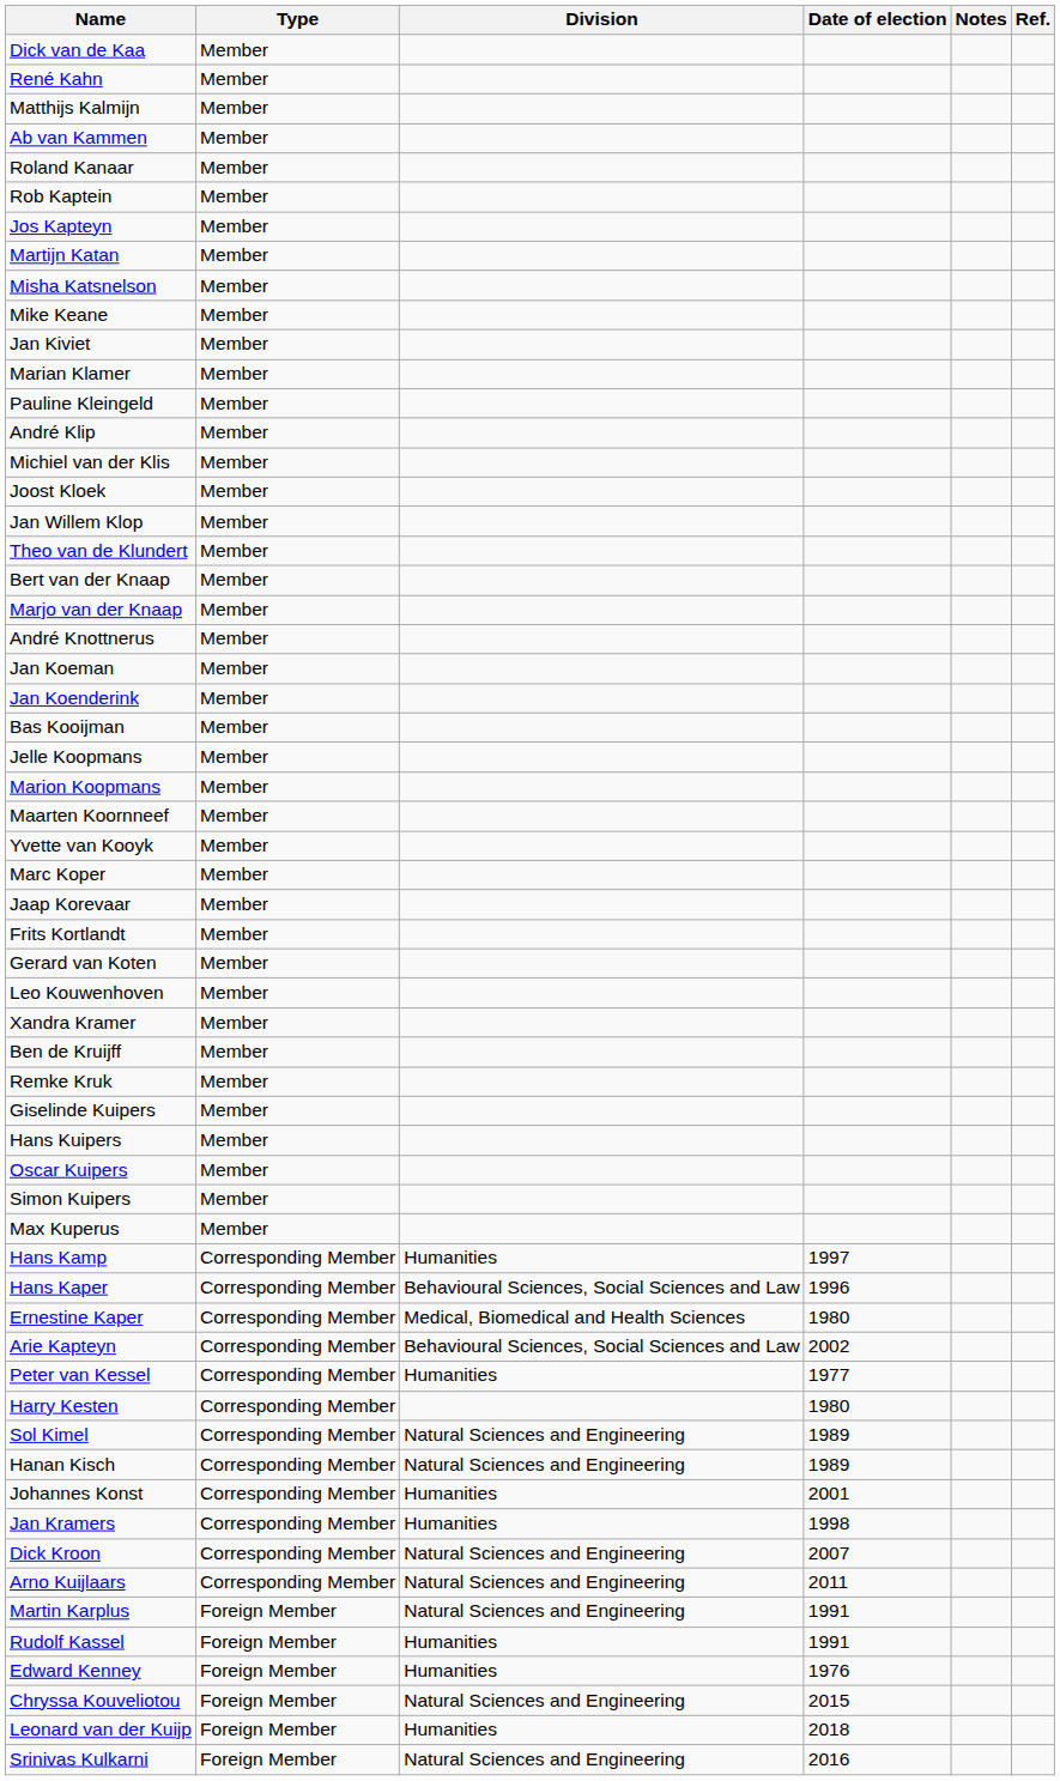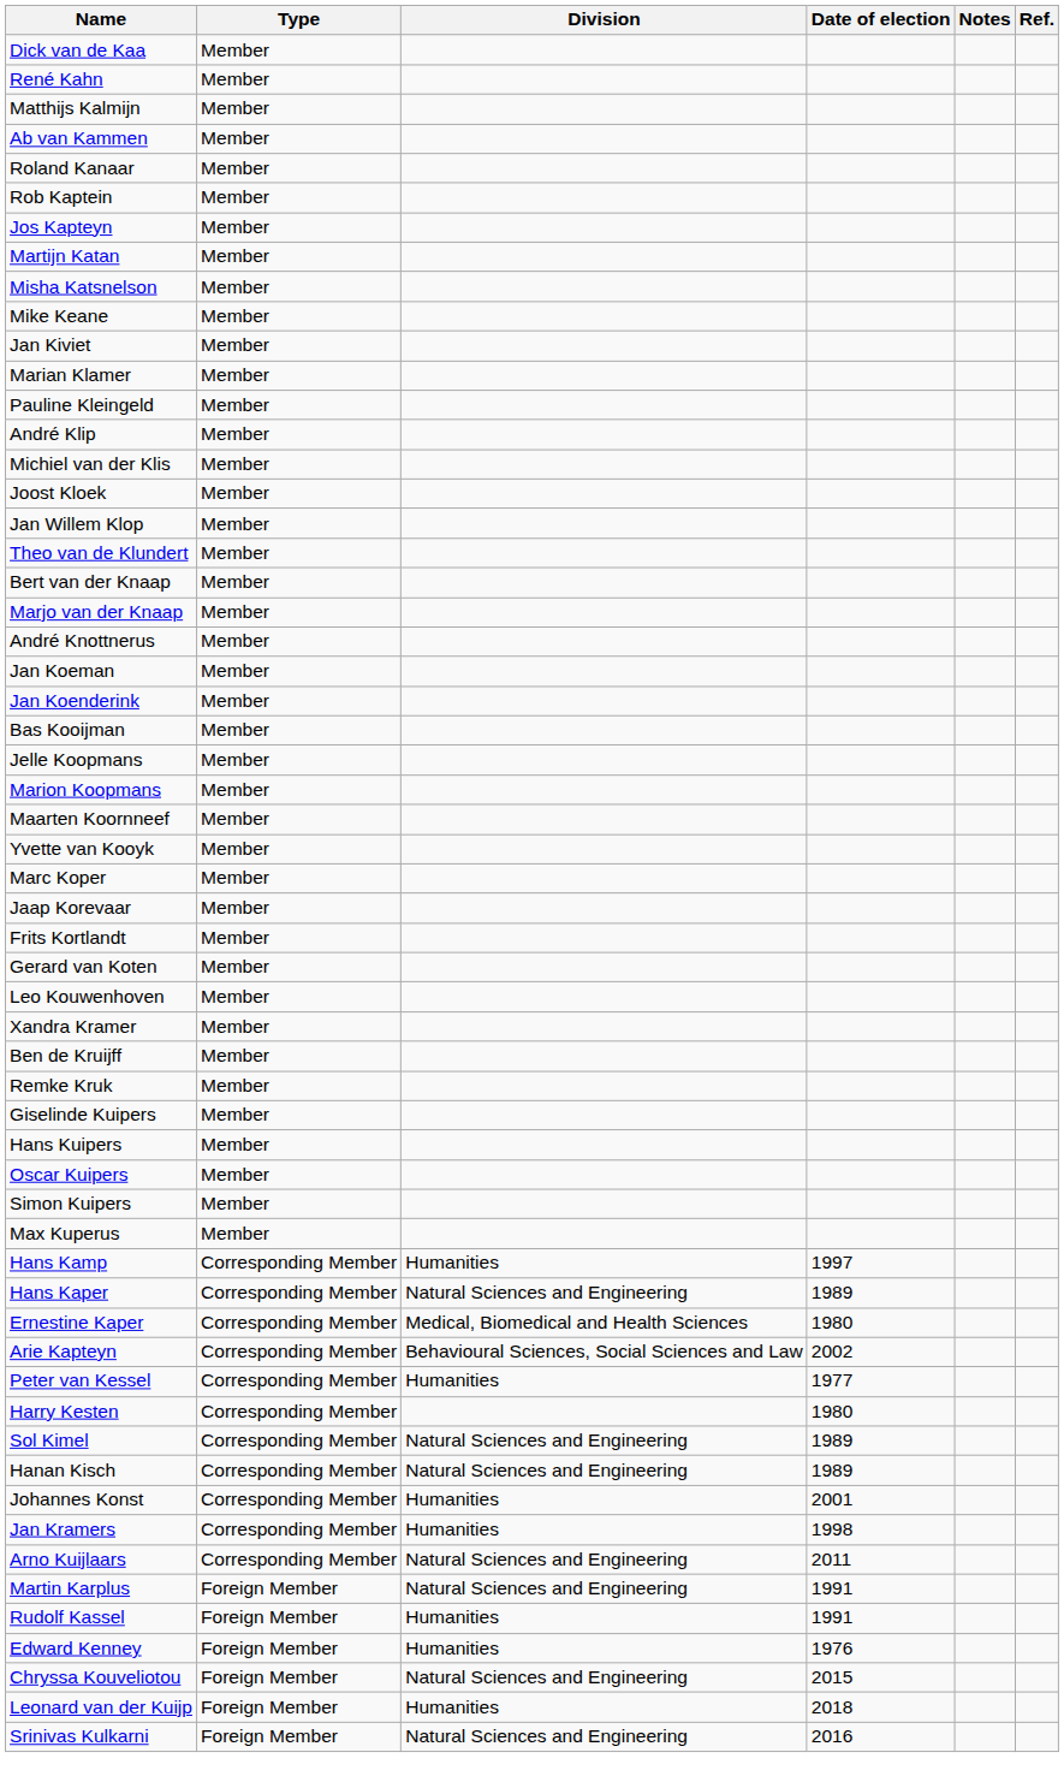 <table class="wikitable">
 <tr>
 <th>Name</th>
 <th>Type</th>
 <th>Division</th>
 <th>Date of election</th>
 <th>Notes</th>
 <th>Ref.</th>
 </tr>
 <tr>
 <td><a href='#'>Dick van de Kaa</a></td>
 <td>Member</td>
 <td></td>
 <td></td>
 <td></td>
 <td></td>
 </tr>
 <tr>
 <td><a href='#'>René Kahn</a></td>
 <td>Member</td>
 <td></td>
 <td></td>
 <td></td>
 <td></td>
 </tr>
 <tr>
 <td>Matthijs Kalmijn</td>
 <td>Member</td>
 <td></td>
 <td></td>
 <td></td>
 <td></td>
 </tr>
 <tr>
 <td><a href='#'>Ab van Kammen</a></td>
 <td>Member</td>
 <td></td>
 <td></td>
 <td></td>
 <td></td>
 </tr>
 <tr>
 <td>Roland Kanaar</td>
 <td>Member</td>
 <td></td>
 <td></td>
 <td></td>
 <td></td>
 </tr>
 <tr>
 <td>Rob Kaptein</td>
 <td>Member</td>
 <td></td>
 <td></td>
 <td></td>
 <td></td>
 </tr>
 <tr>
 <td><a href='#'>Jos Kapteyn</a></td>
 <td>Member</td>
 <td></td>
 <td></td>
 <td></td>
 <td></td>
 </tr>
 <tr>
 <td><a href='#'>Martijn Katan</a></td>
 <td>Member</td>
 <td></td>
 <td></td>
 <td></td>
 <td></td>
 </tr>
 <tr>
 <td><a href='#'>Misha Katsnelson</a></td>
 <td>Member</td>
 <td></td>
 <td></td>
 <td></td>
 <td></td>
 </tr>
 <tr>
 <td>Mike Keane</td>
 <td>Member</td>
 <td></td>
 <td></td>
 <td></td>
 <td></td>
 </tr>
 <tr>
 <td>Jan Kiviet</td>
 <td>Member</td>
 <td></td>
 <td></td>
 <td></td>
 <td></td>
 </tr>
 <tr>
 <td>Marian Klamer</td>
 <td>Member</td>
 <td></td>
 <td></td>
 <td></td>
 <td></td>
 </tr>
 <tr>
 <td>Pauline Kleingeld</td>
 <td>Member</td>
 <td></td>
 <td></td>
 <td></td>
 <td></td>
 </tr>
 <tr>
 <td>André Klip</td>
 <td>Member</td>
 <td></td>
 <td></td>
 <td></td>
 <td></td>
 </tr>
 <tr>
 <td>Michiel van der Klis</td>
 <td>Member</td>
 <td></td>
 <td></td>
 <td></td>
 <td></td>
 </tr>
 <tr>
 <td>Joost Kloek</td>
 <td>Member</td>
 <td></td>
 <td></td>
 <td></td>
 <td></td>
 </tr>
 <tr>
 <td>Jan Willem Klop</td>
 <td>Member</td>
 <td></td>
 <td></td>
 <td></td>
 <td></td>
 </tr>
 <tr>
 <td><a href='#'>Theo van de Klundert</a></td>
 <td>Member</td>
 <td></td>
 <td></td>
 <td></td>
 <td></td>
 </tr>
 <tr>
 <td>Bert van der Knaap</td>
 <td>Member</td>
 <td></td>
 <td></td>
 <td></td>
 <td></td>
 </tr>
 <tr>
 <td><a href='#'>Marjo van der Knaap</a></td>
 <td>Member</td>
 <td></td>
 <td></td>
 <td></td>
 <td></td>
 </tr>
 <tr>
 <td>André Knottnerus</td>
 <td>Member</td>
 <td></td>
 <td></td>
 <td></td>
 <td></td>
 </tr>
 <tr>
 <td>Jan Koeman</td>
 <td>Member</td>
 <td></td>
 <td></td>
 <td></td>
 <td></td>
 </tr>
 <tr>
 <td><a href='#'>Jan Koenderink</a></td>
 <td>Member</td>
 <td></td>
 <td></td>
 <td></td>
 <td></td>
 </tr>
 <tr>
 <td>Bas Kooijman</td>
 <td>Member</td>
 <td></td>
 <td></td>
 <td></td>
 <td></td>
 </tr>
 <tr>
 <td>Jelle Koopmans</td>
 <td>Member</td>
 <td></td>
 <td></td>
 <td></td>
 <td></td>
 </tr>
 <tr>
 <td><a href='#'>Marion Koopmans</a></td>
 <td>Member</td>
 <td></td>
 <td></td>
 <td></td>
 <td></td>
 </tr>
 <tr>
 <td>Maarten Koornneef</td>
 <td>Member</td>
 <td></td>
 <td></td>
 <td></td>
 <td></td>
 </tr>
 <tr>
 <td>Yvette van Kooyk</td>
 <td>Member</td>
 <td></td>
 <td></td>
 <td></td>
 <td></td>
 </tr>
 <tr>
 <td>Marc Koper</td>
 <td>Member</td>
 <td></td>
 <td></td>
 <td></td>
 <td></td>
 </tr>
 <tr>
 <td>Jaap Korevaar</td>
 <td>Member</td>
 <td></td>
 <td></td>
 <td></td>
 <td></td>
 </tr>
 <tr>
 <td>Frits Kortlandt</td>
 <td>Member</td>
 <td></td>
 <td></td>
 <td></td>
 <td></td>
 </tr>
 <tr>
 <td>Gerard van Koten</td>
 <td>Member</td>
 <td></td>
 <td></td>
 <td></td>
 <td></td>
 </tr>
 <tr>
 <td>Leo Kouwenhoven</td>
 <td>Member</td>
 <td></td>
 <td></td>
 <td></td>
 <td></td>
 </tr>
 <tr>
 <td>Xandra Kramer</td>
 <td>Member</td>
 <td></td>
 <td></td>
 <td></td>
 <td></td>
 </tr>
 <tr>
 <td>Ben de Kruijff</td>
 <td>Member</td>
 <td></td>
 <td></td>
 <td></td>
 <td></td>
 </tr>
 <tr>
 <td>Remke Kruk</td>
 <td>Member</td>
 <td></td>
 <td></td>
 <td></td>
 <td></td>
 </tr>
 <tr>
 <td>Giselinde Kuipers</td>
 <td>Member</td>
 <td></td>
 <td></td>
 <td></td>
 <td></td>
 </tr>
 <tr>
 <td>Hans Kuipers</td>
 <td>Member</td>
 <td></td>
 <td></td>
 <td></td>
 <td></td>
 </tr>
 <tr>
 <td><a href='#'>Oscar Kuipers</a></td>
 <td>Member</td>
 <td></td>
 <td></td>
 <td></td>
 <td></td>
 </tr>
 <tr>
 <td>Simon Kuipers</td>
 <td>Member</td>
 <td></td>
 <td></td>
 <td></td>
 <td></td>
 </tr>
 <tr>
 <td>Max Kuperus</td>
 <td>Member</td>
 <td></td>
 <td></td>
 <td></td>
 <td></td>
 </tr>
 <tr>
 <td><a href='#'>Hans Kamp</a></td>
 <td>Corresponding Member</td>
 <td>Humanities</td>
 <td>1997</td>
 <td></td>
 <td></td>
 </tr>
 <tr>
 <td><a href='#'>Hans Kaper</a></td>
 <td>Corresponding Member</td>
-<td>Behavioural Sciences, Social Sciences and Law</td>
-<td>1996</td>
+<td>Natural Sciences and Engineering</td>
+<td>1989</td>
 <td></td>
 <td></td>
 </tr>
 <tr>
 <td><a href='#'>Ernestine Kaper</a></td>
 <td>Corresponding Member</td>
 <td>Medical, Biomedical and Health Sciences</td>
 <td>1980</td>
 <td></td>
 <td></td>
 </tr>
 <tr>
 <td><a href='#'>Arie Kapteyn</a></td>
 <td>Corresponding Member</td>
 <td>Behavioural Sciences, Social Sciences and Law</td>
 <td>2002</td>
 <td></td>
 <td></td>
 </tr>
 <tr>
 <td><a href='#'>Peter van Kessel</a></td>
 <td>Corresponding Member</td>
 <td>Humanities</td>
 <td>1977</td>
 <td></td>
 <td></td>
 </tr>
 <tr>
 <td><a href='#'>Harry Kesten</a></td>
 <td>Corresponding Member</td>
 <td></td>
 <td>1980</td>
 <td></td>
 <td></td>
 </tr>
 <tr>
 <td><a href='#'>Sol Kimel</a></td>
 <td>Corresponding Member</td>
 <td>Natural Sciences and Engineering</td>
 <td>1989</td>
 <td></td>
 <td></td>
 </tr>
 <tr>
 <td>Hanan Kisch</td>
 <td>Corresponding Member</td>
 <td>Natural Sciences and Engineering</td>
 <td>1989</td>
 <td></td>
 <td></td>
 </tr>
 <tr>
 <td>Johannes Konst</td>
 <td>Corresponding Member</td>
 <td>Humanities</td>
 <td>2001</td>
 <td></td>
 <td></td>
 </tr>
 <tr>
 <td><a href='#'>Jan Kramers</a></td>
 <td>Corresponding Member</td>
 <td>Humanities</td>
 <td>1998</td>
 <td></td>
 <td></td>
 </tr>
 <tr>
-<td><a href='#'>Dick Kroon</a></td>
-<td>Corresponding Member</td>
-<td>Natural Sciences and Engineering</td>
-<td>2007</td>
-<td></td>
-<td></td>
-</tr>
-<tr>
 <td><a href='#'>Arno Kuijlaars</a></td>
 <td>Corresponding Member</td>
 <td>Natural Sciences and Engineering</td>
 <td>2011</td>
 <td></td>
 <td></td>
 </tr>
 <tr>
 <td><a href='#'>Martin Karplus</a></td>
 <td>Foreign Member</td>
 <td>Natural Sciences and Engineering</td>
 <td>1991</td>
 <td></td>
 <td></td>
 </tr>
 <tr>
 <td><a href='#'>Rudolf Kassel</a></td>
 <td>Foreign Member</td>
 <td>Humanities</td>
 <td>1991</td>
 <td></td>
 <td></td>
 </tr>
 <tr>
 <td><a href='#'>Edward Kenney</a></td>
 <td>Foreign Member</td>
 <td>Humanities</td>
 <td>1976</td>
 <td></td>
 <td></td>
 </tr>
 <tr>
 <td><a href='#'>Chryssa Kouveliotou</a></td>
 <td>Foreign Member</td>
 <td>Natural Sciences and Engineering</td>
 <td>2015</td>
 <td></td>
 <td></td>
 </tr>
 <tr>
 <td><a href='#'>Leonard van der Kuijp</a></td>
 <td>Foreign Member</td>
 <td>Humanities</td>
 <td>2018</td>
 <td></td>
 <td></td>
 </tr>
 <tr>
 <td><a href='#'>Srinivas Kulkarni</a></td>
 <td>Foreign Member</td>
 <td>Natural Sciences and Engineering</td>
 <td>2016</td>
 <td></td>
 <td></td>
 </tr>
 </table>
